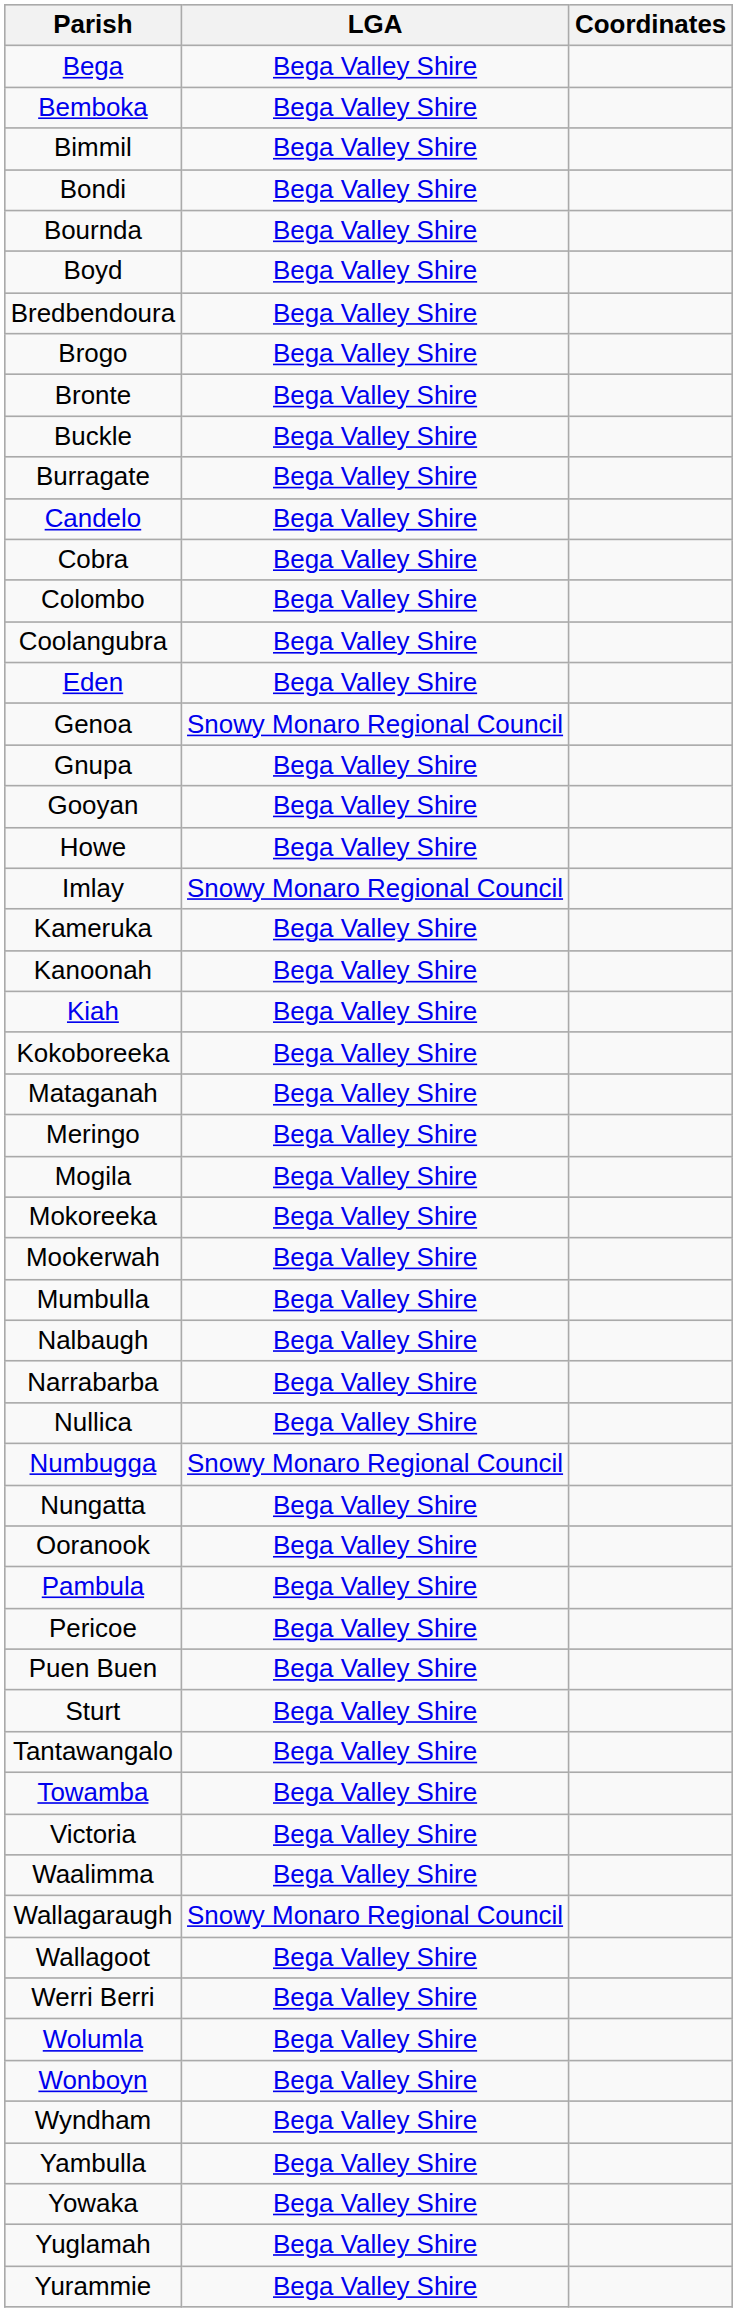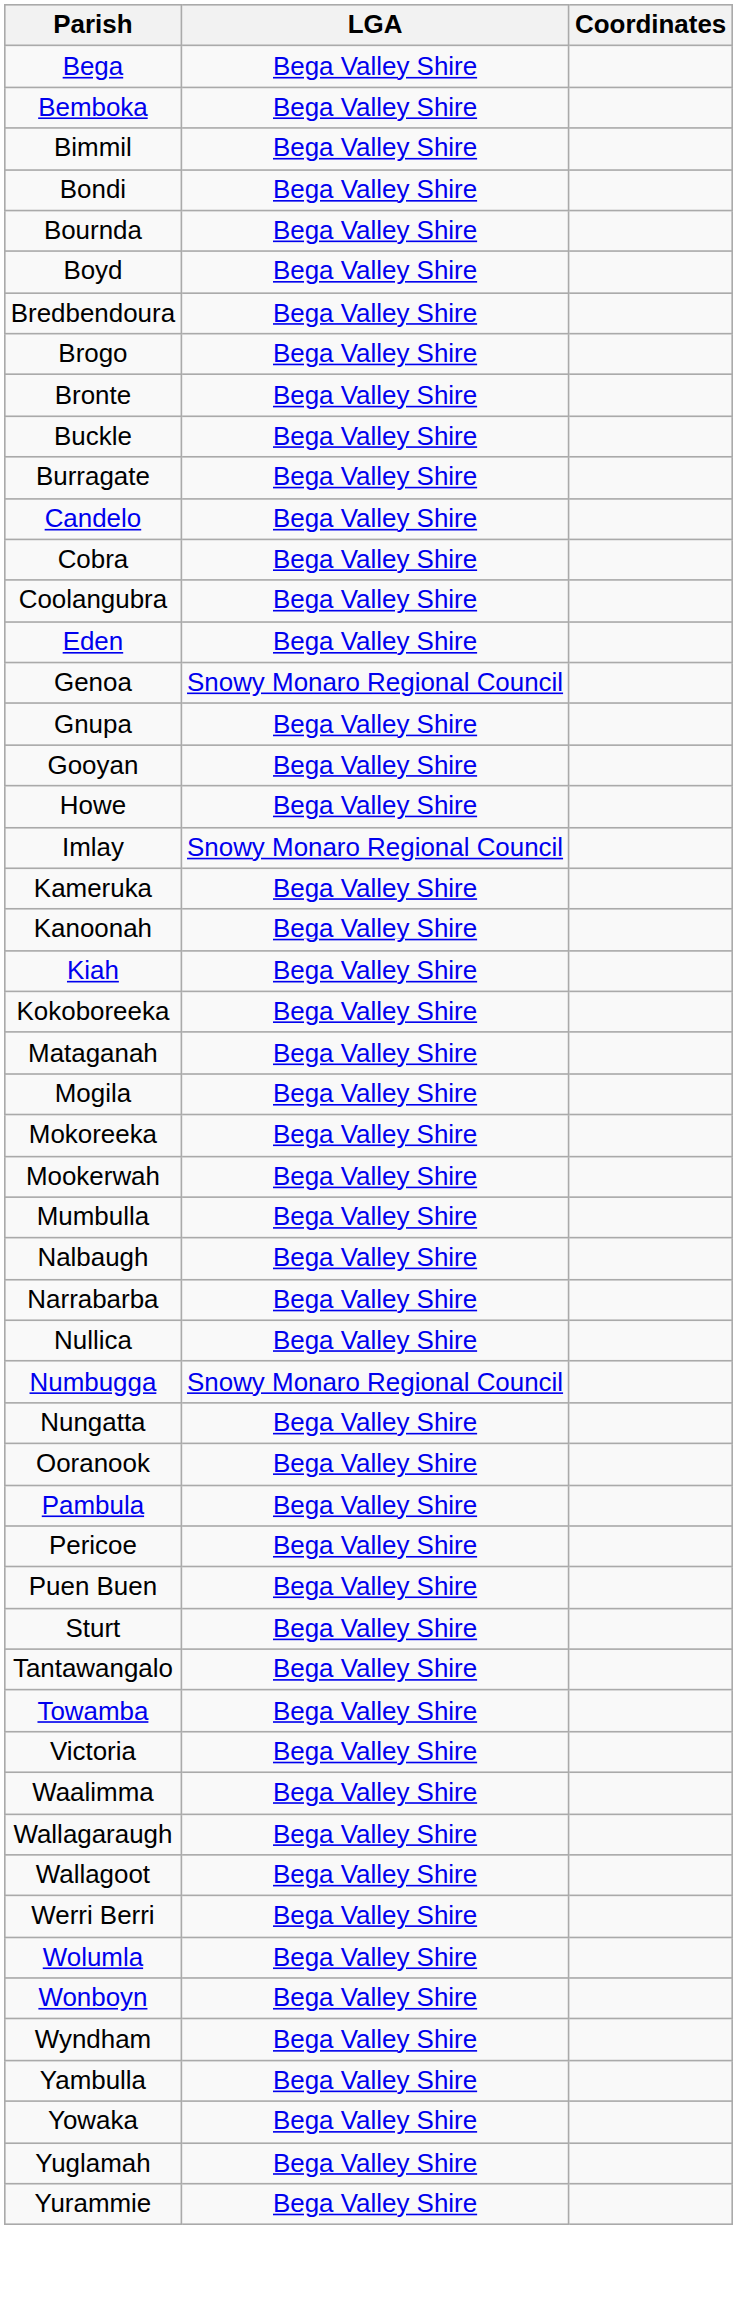 <table class="wikitable" style="text-align:center">
 <tr>
 <th>Parish</th>
 <th>LGA</th>
 <th>Coordinates</th>
 </tr>
 <tr>
 <td><a href='#'>Bega</a></td>
 <td><a href='#'>Bega Valley Shire</a></td>
 <td></td>
 </tr>
 <tr>
 <td><a href='#'>Bemboka</a></td>
 <td><a href='#'>Bega Valley Shire</a></td>
 <td></td>
 </tr>
 <tr>
 <td>Bimmil</td>
 <td><a href='#'>Bega Valley Shire</a></td>
 <td></td>
 </tr>
 <tr>
 <td>Bondi</td>
 <td><a href='#'>Bega Valley Shire</a></td>
 <td></td>
 </tr>
 <tr>
 <td>Bournda</td>
 <td><a href='#'>Bega Valley Shire</a></td>
 <td></td>
 </tr>
 <tr>
 <td>Boyd</td>
 <td><a href='#'>Bega Valley Shire</a></td>
 <td></td>
 </tr>
 <tr>
 <td>Bredbendoura</td>
 <td><a href='#'>Bega Valley Shire</a></td>
 <td></td>
 </tr>
 <tr>
 <td>Brogo</td>
 <td><a href='#'>Bega Valley Shire</a></td>
 <td></td>
 </tr>
 <tr>
 <td>Bronte</td>
 <td><a href='#'>Bega Valley Shire</a></td>
 <td></td>
 </tr>
 <tr>
 <td>Buckle</td>
 <td><a href='#'>Bega Valley Shire</a></td>
 <td></td>
 </tr>
 <tr>
 <td>Burragate</td>
 <td><a href='#'>Bega Valley Shire</a></td>
 <td></td>
 </tr>
 <tr>
 <td><a href='#'>Candelo</a></td>
 <td><a href='#'>Bega Valley Shire</a></td>
 <td></td>
 </tr>
 <tr>
 <td>Cobra</td>
 <td><a href='#'>Bega Valley Shire</a></td>
 <td></td>
 </tr>
 <tr>
-<td>Colombo</td>
-<td><a href='#'>Bega Valley Shire</a></td>
-<td></td>
-</tr>
-<tr>
 <td>Coolangubra</td>
 <td><a href='#'>Bega Valley Shire</a></td>
 <td></td>
 </tr>
 <tr>
 <td><a href='#'>Eden</a></td>
 <td><a href='#'>Bega Valley Shire</a></td>
 <td></td>
 </tr>
 <tr>
 <td>Genoa</td>
 <td><a href='#'>Snowy Monaro Regional Council</a></td>
 <td></td>
 </tr>
 <tr>
 <td>Gnupa</td>
 <td><a href='#'>Bega Valley Shire</a></td>
 <td></td>
 </tr>
 <tr>
 <td>Gooyan</td>
 <td><a href='#'>Bega Valley Shire</a></td>
 <td></td>
 </tr>
 <tr>
 <td>Howe</td>
 <td><a href='#'>Bega Valley Shire</a></td>
 <td></td>
 </tr>
 <tr>
 <td>Imlay</td>
 <td><a href='#'>Snowy Monaro Regional Council</a></td>
 <td></td>
 </tr>
 <tr>
 <td>Kameruka</td>
 <td><a href='#'>Bega Valley Shire</a></td>
 <td></td>
 </tr>
 <tr>
 <td>Kanoonah</td>
 <td><a href='#'>Bega Valley Shire</a></td>
 <td></td>
 </tr>
 <tr>
 <td><a href='#'>Kiah</a></td>
 <td><a href='#'>Bega Valley Shire</a></td>
 <td></td>
 </tr>
 <tr>
 <td>Kokoboreeka</td>
 <td><a href='#'>Bega Valley Shire</a></td>
 <td></td>
 </tr>
 <tr>
 <td>Mataganah</td>
-<td><a href='#'>Bega Valley Shire</a></td>
-<td></td>
-</tr>
-<tr>
-<td>Meringo</td>
 <td><a href='#'>Bega Valley Shire</a></td>
 <td></td>
 </tr>
 <tr>
 <td>Mogila</td>
 <td><a href='#'>Bega Valley Shire</a></td>
 <td></td>
 </tr>
 <tr>
 <td>Mokoreeka</td>
 <td><a href='#'>Bega Valley Shire</a></td>
 <td></td>
 </tr>
 <tr>
 <td>Mookerwah</td>
 <td><a href='#'>Bega Valley Shire</a></td>
 <td></td>
 </tr>
 <tr>
 <td>Mumbulla</td>
 <td><a href='#'>Bega Valley Shire</a></td>
 <td></td>
 </tr>
 <tr>
 <td>Nalbaugh</td>
 <td><a href='#'>Bega Valley Shire</a></td>
 <td></td>
 </tr>
 <tr>
 <td>Narrabarba</td>
 <td><a href='#'>Bega Valley Shire</a></td>
 <td></td>
 </tr>
 <tr>
 <td>Nullica</td>
 <td><a href='#'>Bega Valley Shire</a></td>
 <td></td>
 </tr>
 <tr>
 <td><a href='#'>Numbugga</a></td>
 <td><a href='#'>Snowy Monaro Regional Council</a></td>
 <td></td>
 </tr>
 <tr>
 <td>Nungatta</td>
 <td><a href='#'>Bega Valley Shire</a></td>
 <td></td>
 </tr>
 <tr>
 <td>Ooranook</td>
 <td><a href='#'>Bega Valley Shire</a></td>
 <td></td>
 </tr>
 <tr>
 <td><a href='#'>Pambula</a></td>
 <td><a href='#'>Bega Valley Shire</a></td>
 <td></td>
 </tr>
 <tr>
 <td>Pericoe</td>
 <td><a href='#'>Bega Valley Shire</a></td>
 <td></td>
 </tr>
 <tr>
 <td>Puen Buen</td>
 <td><a href='#'>Bega Valley Shire</a></td>
 <td></td>
 </tr>
 <tr>
 <td>Sturt</td>
 <td><a href='#'>Bega Valley Shire</a></td>
 <td></td>
 </tr>
 <tr>
 <td>Tantawangalo</td>
 <td><a href='#'>Bega Valley Shire</a></td>
 <td></td>
 </tr>
 <tr>
 <td><a href='#'>Towamba</a></td>
 <td><a href='#'>Bega Valley Shire</a></td>
 <td></td>
 </tr>
 <tr>
 <td>Victoria</td>
 <td><a href='#'>Bega Valley Shire</a></td>
 <td></td>
 </tr>
 <tr>
 <td>Waalimma</td>
 <td><a href='#'>Bega Valley Shire</a></td>
 <td></td>
 </tr>
 <tr>
 <td>Wallagaraugh</td>
-<td><a href='#'>Snowy Monaro Regional Council</a></td>
+<td><a href='#'>Bega Valley Shire</a></td>
 <td></td>
 </tr>
 <tr>
 <td>Wallagoot</td>
 <td><a href='#'>Bega Valley Shire</a></td>
 <td></td>
 </tr>
 <tr>
 <td>Werri Berri</td>
 <td><a href='#'>Bega Valley Shire</a></td>
 <td></td>
 </tr>
 <tr>
 <td><a href='#'>Wolumla</a></td>
 <td><a href='#'>Bega Valley Shire</a></td>
 <td></td>
 </tr>
 <tr>
 <td><a href='#'>Wonboyn</a></td>
 <td><a href='#'>Bega Valley Shire</a></td>
 <td></td>
 </tr>
 <tr>
 <td>Wyndham</td>
 <td><a href='#'>Bega Valley Shire</a></td>
 <td></td>
 </tr>
 <tr>
 <td>Yambulla</td>
 <td><a href='#'>Bega Valley Shire</a></td>
 <td></td>
 </tr>
 <tr>
 <td>Yowaka</td>
 <td><a href='#'>Bega Valley Shire</a></td>
 <td></td>
 </tr>
 <tr>
 <td>Yuglamah</td>
 <td><a href='#'>Bega Valley Shire</a></td>
 <td></td>
 </tr>
 <tr>
 <td>Yurammie</td>
 <td><a href='#'>Bega Valley Shire</a></td>
 <td></td>
 </tr>
 </table>
